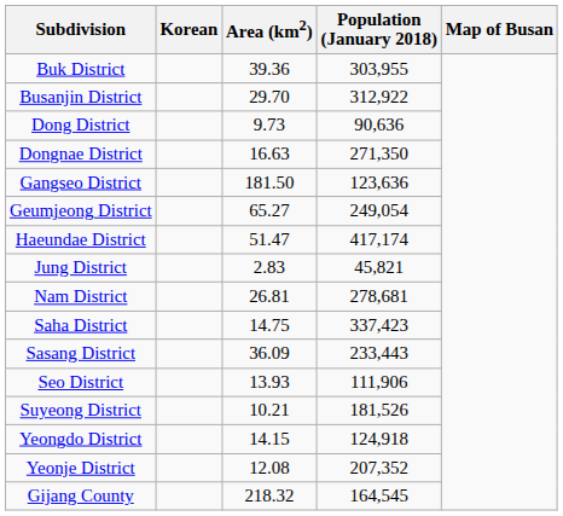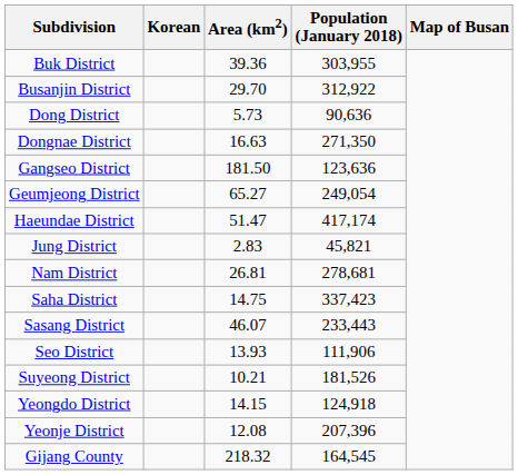 <table class="wikitable sortable" style="text-align:center;">
 <tr>
 <th>Subdivision</th>
 <th>Korean</th>
 <th>Area (km<sup>2</sup>)<br></th>
 <th>Population<br>(January 2018)</th>
 <th>Map of Busan</th>
 </tr>
 <tr>
 <td><a href='#'>Buk District</a></td>
 <td></td>
 <td>39.36</td>
 <td>303,955</td>
 <td rowspan="16"></td>
 </tr>
 <tr>
 <td><a href='#'>Busanjin District</a></td>
 <td></td>
 <td>29.70</td>
 <td>312,922</td>
 </tr>
 <tr>
 <td><a href='#'>Dong District</a></td>
 <td></td>
-<td>9.73</td>
+<td>5.73</td>
 <td>90,636</td>
 </tr>
 <tr>
 <td><a href='#'>Dongnae District</a></td>
 <td></td>
 <td>16.63</td>
 <td>271,350</td>
 </tr>
 <tr>
 <td><a href='#'>Gangseo District</a></td>
 <td></td>
 <td>181.50</td>
 <td>123,636</td>
 </tr>
 <tr>
 <td><a href='#'>Geumjeong District</a></td>
 <td></td>
 <td>65.27</td>
 <td>249,054</td>
 </tr>
 <tr>
 <td><a href='#'>Haeundae District</a></td>
 <td></td>
 <td>51.47</td>
 <td>417,174</td>
 </tr>
 <tr>
 <td><a href='#'>Jung District</a></td>
 <td></td>
 <td>2.83</td>
 <td>45,821</td>
 </tr>
 <tr>
 <td><a href='#'>Nam District</a></td>
 <td></td>
 <td>26.81</td>
 <td>278,681</td>
 </tr>
 <tr>
 <td><a href='#'>Saha District</a></td>
 <td></td>
 <td>14.75</td>
 <td>337,423</td>
 </tr>
 <tr>
 <td><a href='#'>Sasang District</a></td>
 <td></td>
-<td>36.09</td>
+<td>46.07</td>
 <td>233,443</td>
 </tr>
 <tr>
 <td><a href='#'>Seo District</a></td>
 <td></td>
 <td>13.93</td>
 <td>111,906</td>
 </tr>
 <tr>
 <td><a href='#'>Suyeong District</a></td>
 <td></td>
 <td>10.21</td>
 <td>181,526</td>
 </tr>
 <tr>
 <td><a href='#'>Yeongdo District</a></td>
 <td></td>
 <td>14.15</td>
 <td>124,918</td>
 </tr>
 <tr>
 <td><a href='#'>Yeonje District</a></td>
 <td></td>
 <td>12.08</td>
-<td>207,352</td>
+<td>207,396</td>
 </tr>
 <tr>
 <td><a href='#'>Gijang County</a></td>
 <td></td>
 <td>218.32</td>
 <td>164,545</td>
 </tr>
 </table>
